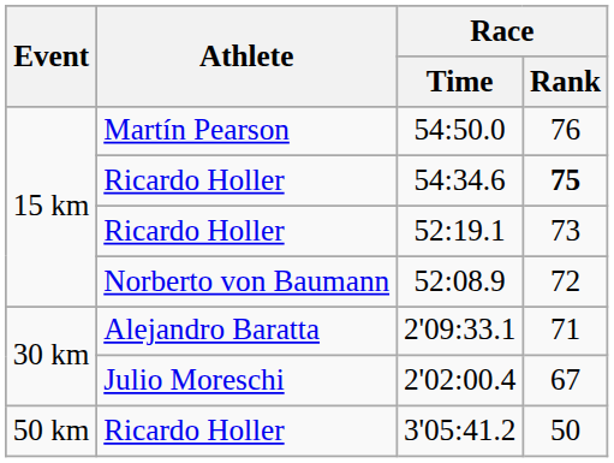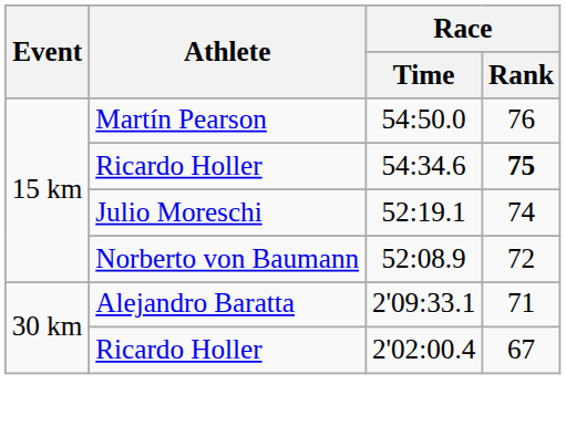 <table class="wikitable" border="1" style="font-size:90%">
 <tr>
 <th rowspan=2>Event</th>
 <th rowspan=2>Athlete</th>
 <th colspan=2>Race</th>
 </tr>
 <tr>
 <th>Time</th>
 <th>Rank</th>
 </tr>
 <tr>
 <td rowspan=4>15 km</td>
 <td><a href='#'>Martín Pearson</a></td>
 <td align=center>54:50.0</td>
 <td align=center>76</td>
 </tr>
 <tr>
 <td><a href='#'>Ricardo Holler</a></td>
 <td align=center>54:34.6</td>
 <td align=center><strong>75</strong></td>
 </tr>
 <tr>
-<td><a href='#'>Ricardo Holler</a></td>
+<td><a href='#'>Julio Moreschi</a></td>
 <td align=center>52:19.1</td>
-<td align=center>73</td>
+<td align=center>74</td>
 </tr>
 <tr>
 <td><a href='#'>Norberto von Baumann</a></td>
 <td align=center>52:08.9</td>
 <td align=center>72</td>
 </tr>
 <tr>
 <td rowspan=2>30 km</td>
 <td><a href='#'>Alejandro Baratta</a></td>
 <td align=center>2'09:33.1</td>
 <td align=center>71</td>
 </tr>
 <tr>
-<td><a href='#'>Julio Moreschi</a></td>
+<td><a href='#'>Ricardo Holler</a></td>
 <td align=center>2'02:00.4</td>
 <td align=center>67</td>
 </tr>
-<tr>
-<td>50 km</td>
-<td><a href='#'>Ricardo Holler</a></td>
-<td align=center>3'05:41.2</td>
-<td align=center>50</td>
-</tr>
 </table>
